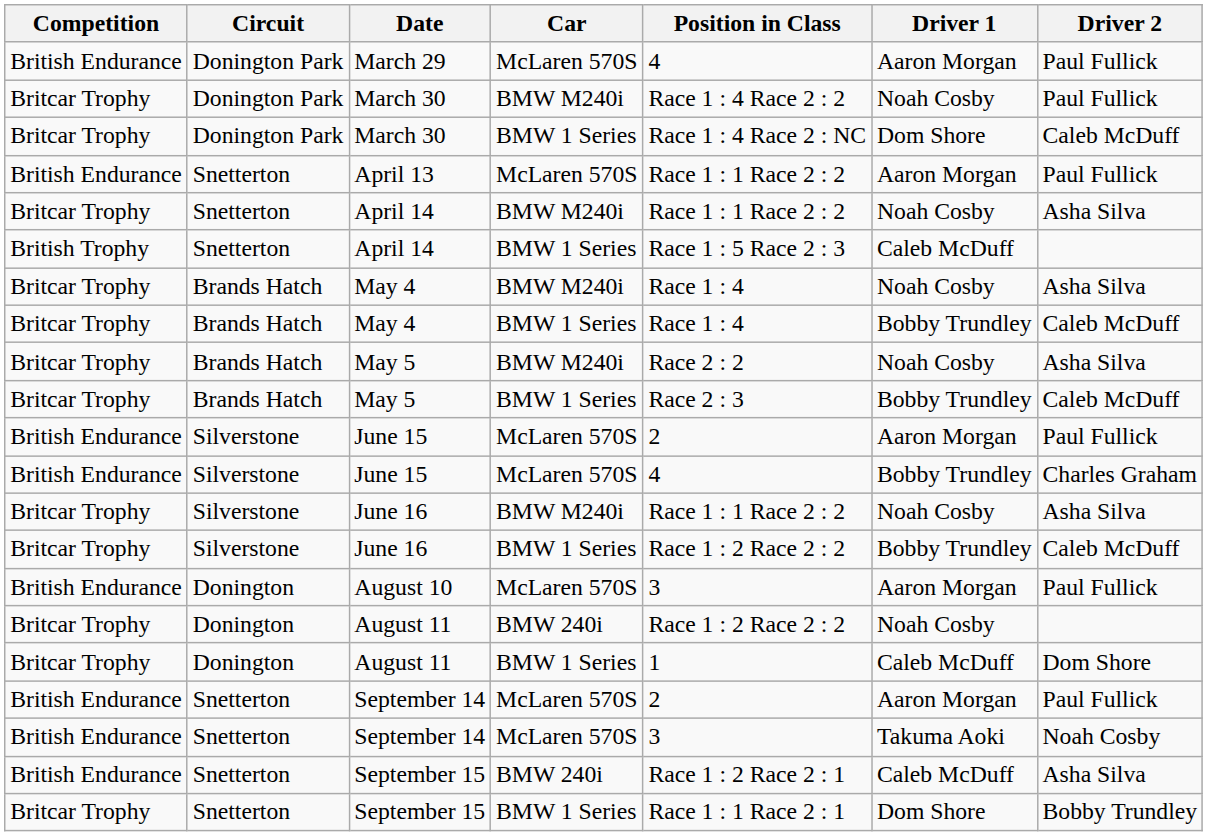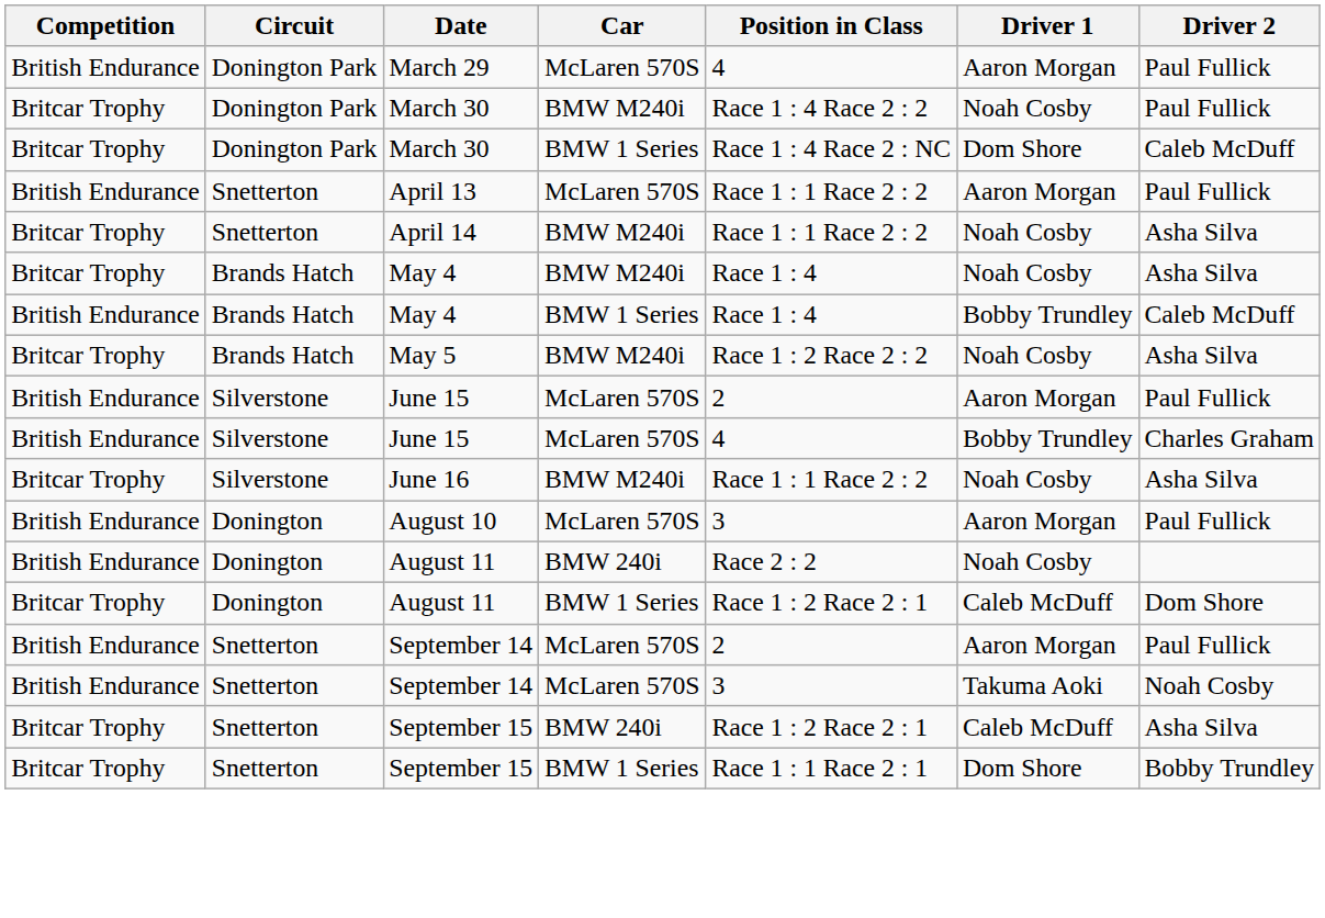 <table class="wikitable">
 <tr>
 <th>Competition</th>
 <th>Circuit</th>
 <th>Date</th>
 <th>Car</th>
 <th>Position in Class</th>
 <th>Driver 1</th>
 <th>Driver 2</th>
 </tr>
 <tr>
 <td>British Endurance</td>
 <td>Donington Park</td>
 <td>March 29</td>
 <td>McLaren 570S</td>
 <td>4</td>
 <td>Aaron Morgan</td>
 <td>Paul Fullick</td>
 </tr>
 <tr>
 <td>Britcar Trophy</td>
 <td>Donington Park</td>
 <td>March 30</td>
 <td>BMW M240i</td>
 <td>Race 1 : 4 Race 2 : 2</td>
 <td>Noah Cosby</td>
 <td>Paul Fullick</td>
 </tr>
 <tr>
 <td>Britcar Trophy</td>
 <td>Donington Park</td>
 <td>March 30</td>
 <td>BMW 1 Series</td>
 <td>Race 1 : 4 Race 2 : NC</td>
 <td>Dom Shore</td>
 <td>Caleb McDuff</td>
 </tr>
 <tr>
 <td>British Endurance</td>
 <td>Snetterton</td>
 <td>April 13</td>
 <td>McLaren 570S</td>
 <td>Race 1 : 1 Race 2 : 2</td>
 <td>Aaron Morgan</td>
 <td>Paul Fullick</td>
 </tr>
 <tr>
 <td>Britcar Trophy</td>
 <td>Snetterton</td>
 <td>April 14</td>
 <td>BMW M240i</td>
 <td>Race 1 : 1 Race 2 : 2</td>
 <td>Noah Cosby</td>
 <td>Asha Silva</td>
 </tr>
 <tr>
-<td>British Trophy</td>
-<td>Snetterton</td>
-<td>April 14</td>
-<td>BMW 1 Series</td>
-<td>Race 1 : 5 Race 2 : 3</td>
-<td>Caleb McDuff</td>
-<td></td>
-</tr>
-<tr>
 <td>Britcar Trophy</td>
 <td>Brands Hatch</td>
 <td>May 4</td>
 <td>BMW M240i</td>
 <td>Race 1 : 4</td>
 <td>Noah Cosby</td>
 <td>Asha Silva</td>
 </tr>
 <tr>
-<td>Britcar Trophy</td>
+<td>British Endurance</td>
 <td>Brands Hatch</td>
 <td>May 4</td>
 <td>BMW 1 Series</td>
 <td>Race 1 : 4</td>
 <td>Bobby Trundley</td>
 <td>Caleb McDuff</td>
 </tr>
 <tr>
 <td>Britcar Trophy</td>
 <td>Brands Hatch</td>
 <td>May 5</td>
 <td>BMW M240i</td>
-<td>Race 2 : 2</td>
+<td>Race 1 : 2  Race 2 : 2</td>
 <td>Noah Cosby</td>
 <td>Asha Silva</td>
-</tr>
-<tr>
-<td>Britcar Trophy</td>
-<td>Brands Hatch</td>
-<td>May 5</td>
-<td>BMW 1 Series</td>
-<td>Race 2 : 3</td>
-<td>Bobby Trundley</td>
-<td>Caleb McDuff</td>
 </tr>
 <tr>
 <td>British Endurance</td>
 <td>Silverstone</td>
 <td>June 15</td>
 <td>McLaren 570S</td>
 <td>2</td>
 <td>Aaron Morgan</td>
 <td>Paul Fullick</td>
 </tr>
 <tr>
 <td>British Endurance</td>
 <td>Silverstone</td>
 <td>June 15</td>
 <td>McLaren 570S</td>
 <td>4</td>
 <td>Bobby Trundley</td>
 <td>Charles Graham</td>
 </tr>
 <tr>
 <td>Britcar Trophy</td>
 <td>Silverstone</td>
 <td>June 16</td>
 <td>BMW M240i</td>
 <td>Race 1 : 1 Race 2 : 2</td>
 <td>Noah Cosby</td>
 <td>Asha Silva</td>
 </tr>
 <tr>
-<td>Britcar Trophy</td>
-<td>Silverstone</td>
-<td>June 16</td>
-<td>BMW 1 Series</td>
-<td>Race 1 : 2 Race 2 : 2</td>
-<td>Bobby Trundley</td>
-<td>Caleb McDuff</td>
-</tr>
-<tr>
 <td>British Endurance</td>
 <td>Donington</td>
 <td>August 10</td>
 <td>McLaren 570S</td>
 <td>3</td>
 <td>Aaron Morgan</td>
 <td>Paul Fullick</td>
 </tr>
 <tr>
-<td>Britcar Trophy</td>
+<td>British Endurance</td>
 <td>Donington</td>
 <td>August 11</td>
 <td>BMW 240i</td>
-<td>Race 1 : 2  Race 2 : 2</td>
+<td>Race 2 : 2</td>
 <td>Noah Cosby</td>
 <td></td>
 </tr>
 <tr>
 <td>Britcar Trophy</td>
 <td>Donington</td>
 <td>August 11</td>
 <td>BMW 1 Series</td>
-<td>1</td>
+<td>Race 1 : 2  Race 2 : 1</td>
 <td>Caleb McDuff</td>
 <td>Dom Shore</td>
 </tr>
 <tr>
 <td>British Endurance</td>
 <td>Snetterton</td>
 <td>September 14</td>
 <td>McLaren 570S</td>
 <td>2</td>
 <td>Aaron Morgan</td>
 <td>Paul Fullick</td>
 </tr>
 <tr>
 <td>British Endurance</td>
 <td>Snetterton</td>
 <td>September 14</td>
 <td>McLaren 570S</td>
 <td>3</td>
 <td>Takuma Aoki</td>
 <td>Noah Cosby</td>
 </tr>
 <tr>
-<td>British Endurance</td>
+<td>Britcar Trophy</td>
 <td>Snetterton</td>
 <td>September 15</td>
 <td>BMW 240i</td>
 <td>Race 1 : 2 Race 2 : 1</td>
 <td>Caleb McDuff</td>
 <td>Asha Silva</td>
 </tr>
 <tr>
 <td>Britcar Trophy</td>
 <td>Snetterton</td>
 <td>September 15</td>
 <td>BMW 1 Series</td>
 <td>Race 1 : 1 Race 2 : 1</td>
 <td>Dom Shore</td>
 <td>Bobby Trundley</td>
 </tr>
 </table>
